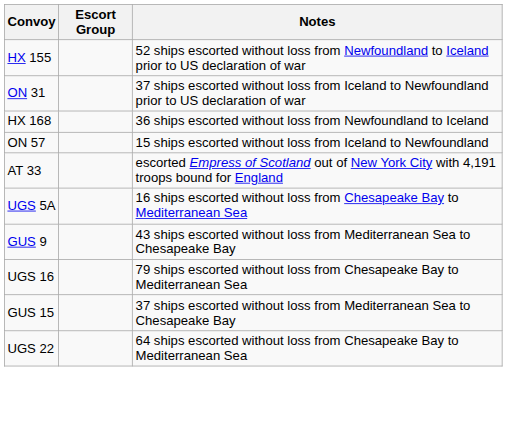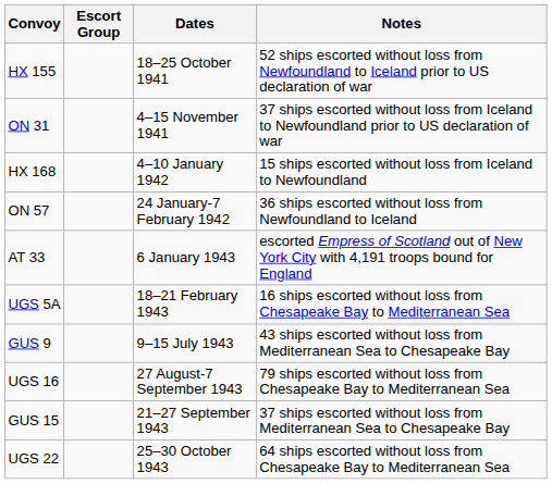 <table class="wikitable">
 <tr>
 <th>Convoy</th>
 <th>Escort Group</th>
+<th>Dates</th>
 <th>Notes</th>
 </tr>
 <tr>
 <td><a href='#'>HX</a> 155</td>
 <td></td>
+<td>18–25 October 1941</td>
 <td>52 ships escorted without loss from <a href='#'>Newfoundland</a> to <a href='#'>Iceland</a> prior to US declaration of war</td>
 </tr>
 <tr>
 <td><a href='#'>ON</a> 31</td>
 <td></td>
+<td>4–15 November 1941</td>
 <td>37 ships escorted without loss from Iceland to Newfoundland prior to US declaration of war</td>
 </tr>
 <tr>
 <td>HX 168</td>
 <td></td>
-<td>36 ships escorted without loss from Newfoundland to Iceland</td>
+<td>4–10 January 1942</td>
+<td>15 ships escorted without loss from Iceland to Newfoundland</td>
 </tr>
 <tr>
 <td>ON 57</td>
 <td></td>
-<td>15 ships escorted without loss from Iceland to Newfoundland</td>
+<td>24 January-7 February 1942</td>
+<td>36 ships escorted without loss from Newfoundland to Iceland</td>
 </tr>
 <tr>
 <td>AT 33</td>
 <td></td>
+<td>6 January 1943</td>
 <td>escorted <a href='#'><em>Empress of Scotland</em></a> out of <a href='#'>New York City</a> with 4,191 troops bound for <a href='#'>England</a></td>
 </tr>
 <tr>
 <td><a href='#'>UGS</a> 5A</td>
 <td></td>
+<td>18–21 February 1943</td>
 <td>16 ships escorted without loss from <a href='#'>Chesapeake Bay</a> to <a href='#'>Mediterranean Sea</a></td>
 </tr>
 <tr>
 <td><a href='#'>GUS</a> 9</td>
 <td></td>
+<td>9–15 July 1943</td>
 <td>43 ships escorted without loss from Mediterranean Sea to Chesapeake Bay</td>
 </tr>
 <tr>
 <td>UGS 16</td>
 <td></td>
+<td>27 August-7 September 1943</td>
 <td>79 ships escorted without loss from Chesapeake Bay to Mediterranean Sea</td>
 </tr>
 <tr>
 <td>GUS 15</td>
 <td></td>
+<td>21–27 September 1943</td>
 <td>37 ships escorted without loss from Mediterranean Sea to Chesapeake Bay</td>
 </tr>
 <tr>
 <td>UGS 22</td>
 <td></td>
+<td>25–30 October 1943</td>
 <td>64 ships escorted without loss from Chesapeake Bay to Mediterranean Sea</td>
 </tr>
 </table>
